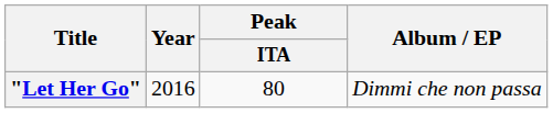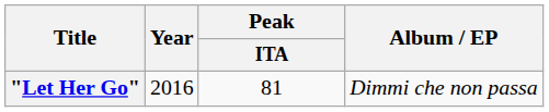 <table class="wikitable plainrowheaders">
 <tr>
 <th scope="col" rowspan=2>Title</th>
 <th scope="col" rowspan=2>Year</th>
 <th scope="col" colspan=1>Peak</th>
 <th scope="col" rowspan=2>Album / EP</th>
 </tr>
 <tr>
 <th scope="col" style="width:7em;font-size:90%;">ITA</th>
 </tr>
 <tr>
 <th scope="row">"<a href='#'>Let Her Go</a>"</th>
 <td>2016</td>
-<td align=center>80</td>
+<td align=center>81</td>
 <td align=center><em>Dimmi che non passa</em></td>
 </tr>
 </table>
